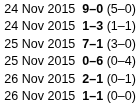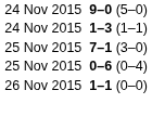 <table style="font-size:90%; margin: 0 auto;">
 <tr>
 <td>24 Nov 2015</td>
 <td align="right"><strong></strong></td>
 <td align="center"><strong>9–0</strong> (5–0)</td>
 <td></td>
 </tr>
 <tr>
 <td>24 Nov 2015</td>
 <td align="right"></td>
 <td align="center"><strong>1–3</strong> (1–1)</td>
 <td><strong></strong></td>
 </tr>
 <tr>
 <td>25 Nov 2015</td>
 <td align="right"><strong></strong></td>
 <td align="center"><strong>7–1</strong> (3–0)</td>
 <td></td>
 </tr>
 <tr>
 <td>25 Nov 2015</td>
 <td align="right"></td>
 <td align="center"><strong>0–6</strong> (0–4)</td>
 <td><strong></strong></td>
 </tr>
 <tr>
 <td>26 Nov 2015</td>
-<td align="right"><strong></strong></td>
-<td align="center"><strong>2–1</strong> (0–1)</td>
-<td></td>
-</tr>
-<tr>
-<td>26 Nov 2015</td>
 <td align="right"></td>
 <td align="center"><strong>1–1</strong> (0–0)</td>
 <td></td>
 </tr>
 </table>
